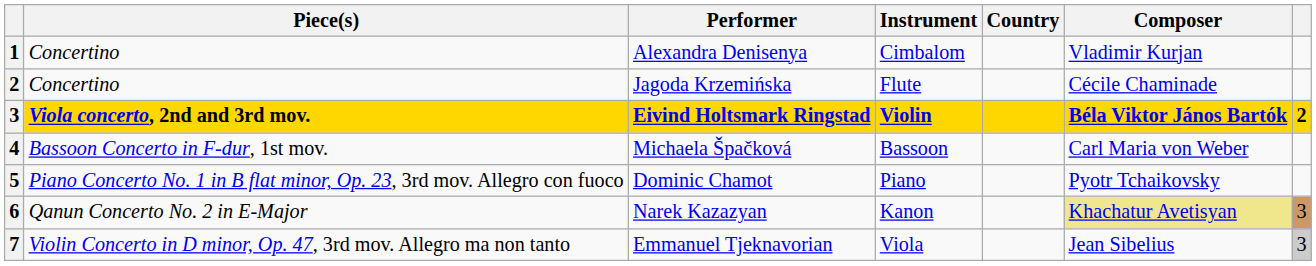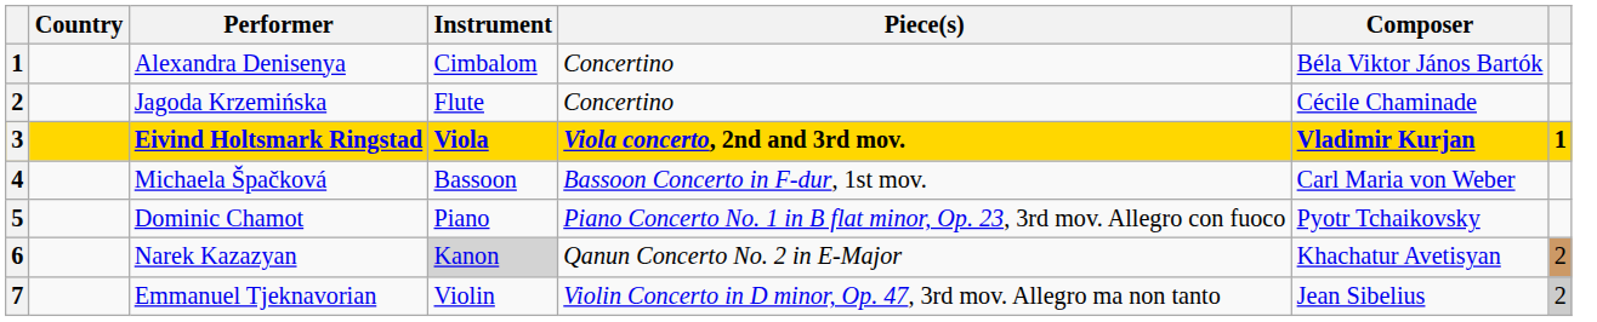 <table class="wikitable sortable plainrowheaders">
 <tr>
 <th scope="col"></th>
-<th scope="col">Piece(s)</th>
+<th scope="col">Country</th>
 <th scope="col">Performer</th>
 <th scope="col">Instrument</th>
-<th scope="col">Country</th>
+<th scope="col">Piece(s)</th>
 <th scope="col">Composer</th>
 <th scope="col"></th>
 </tr>
 <tr>
 <th scope="row" style="text-align:center;">1</th>
-<td><em>Concertino</em></td>
+<td></td>
 <td><a href='#'>Alexandra Denisenya</a></td>
 <td><a href='#'>Cimbalom</a></td>
-<td></td>
-<td><a href='#'>Vladimir Kurjan</a></td>
+<td><em>Concertino</em></td>
+<td><a href='#'>Béla Viktor János Bartók</a></td>
 <td></td>
 </tr>
 <tr>
 <th scope="row" style="text-align:center;">2</th>
-<td><em>Concertino</em></td>
+<td></td>
 <td><a href='#'>Jagoda Krzemińska</a></td>
 <td><a href='#'>Flute</a></td>
-<td></td>
+<td><em>Concertino</em></td>
 <td><a href='#'>Cécile Chaminade</a></td>
 <td></td>
 </tr>
 <tr style="font-weight:bold; background:gold;">
 <th scope="row" style="text-align:center;">3</th>
+<td></td>
+<td><a href='#'>Eivind Holtsmark Ringstad</a></td>
+<td><a href='#'>Viola</a></td>
 <td><em><a href='#'>Viola concerto</a></em>, 2nd and 3rd mov.</td>
-<td><a href='#'>Eivind Holtsmark Ringstad</a></td>
-<td><a href='#'>Violin</a></td>
-<td></td>
-<td><a href='#'>Béla Viktor János Bartók</a></td>
-<td style="text-align:center;">2</td>
+<td><a href='#'>Vladimir Kurjan</a></td>
+<td style="text-align:center;">1</td>
 </tr>
 <tr>
 <th scope="row" style="text-align:center;">4</th>
-<td><em><a href='#'>Bassoon Concerto in F-dur</a></em>, 1st mov.</td>
+<td></td>
 <td><a href='#'>Michaela Špačková</a></td>
 <td><a href='#'>Bassoon</a></td>
-<td></td>
+<td><em><a href='#'>Bassoon Concerto in F-dur</a></em>, 1st mov.</td>
 <td><a href='#'>Carl Maria von Weber</a></td>
 <td></td>
 </tr>
 <tr>
 <th scope="row" style="text-align:center;">5</th>
-<td><em><a href='#'>Piano Concerto No. 1 in B flat minor, Op. 23</a></em>, 3rd mov. Allegro con fuoco</td>
+<td></td>
 <td><a href='#'>Dominic Chamot</a></td>
 <td><a href='#'>Piano</a></td>
-<td></td>
+<td><em><a href='#'>Piano Concerto No. 1 in B flat minor, Op. 23</a></em>, 3rd mov. Allegro con fuoco</td>
 <td><a href='#'>Pyotr Tchaikovsky</a></td>
 <td></td>
 </tr>
 <tr>
 <th scope="row" style="text-align:center;">6</th>
+<td></td>
+<td><a href='#'>Narek Kazazyan</a></td>
+<td style="background: lightgrey;"><a href='#'>Kanon</a></td>
 <td><em>Qanun Concerto No. 2 in E-Major</em></td>
-<td><a href='#'>Narek Kazazyan</a></td>
-<td><a href='#'>Kanon</a></td>
-<td></td>
-<td style="background: khaki;"><a href='#'>Khachatur Avetisyan</a></td>
-<td style="text-align:center; background-color:#C96;">3</td>
+<td><a href='#'>Khachatur Avetisyan</a></td>
+<td style="text-align:center; background-color:#C96;">2</td>
 </tr>
 <tr>
 <th scope="row" style="text-align:center;">7</th>
+<td></td>
+<td><a href='#'>Emmanuel Tjeknavorian</a></td>
+<td><a href='#'>Violin</a></td>
 <td><em><a href='#'>Violin Concerto in D minor, Op. 47</a></em>, 3rd mov. Allegro ma non tanto</td>
-<td><a href='#'>Emmanuel Tjeknavorian</a></td>
-<td><a href='#'>Viola</a></td>
-<td></td>
 <td><a href='#'>Jean Sibelius</a></td>
-<td style="text-align:center; background-color:#CCC;">3</td>
+<td style="text-align:center; background-color:#CCC;">2</td>
 </tr>
 </table>
